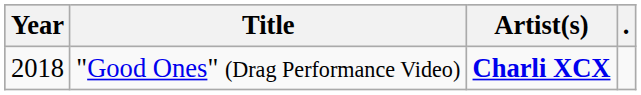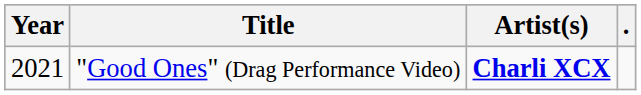 <table class="wikitable">
 <tr>
 <th scope="col">Year</th>
 <th scope="col">Title</th>
 <th scope="col">Artist(s)</th>
 <th style="text-align: center;" class="unsortable">.</th>
 </tr>
 <tr>
-<td>2018</td>
+<td>2021</td>
 <td>"<a href='#'>Good Ones</a>" <small>(Drag Performance Video)</small></td>
 <td><strong><a href='#'>Charli XCX</a></strong></td>
 <td style="text-align: center;"></td>
 </tr>
 </table>
